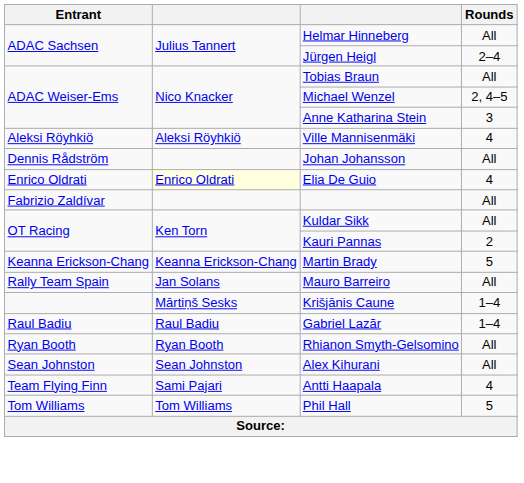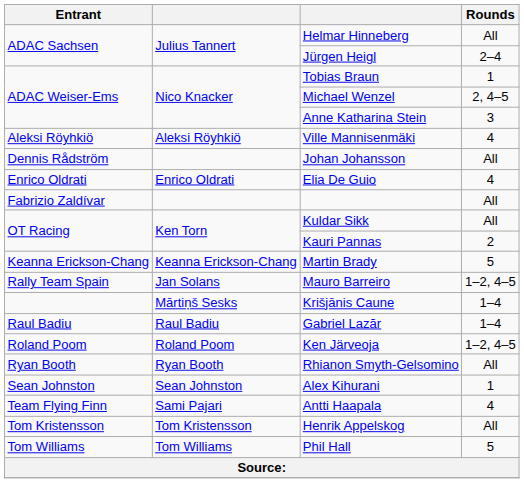 <table class="wikitable" style="font-size: 85%">
 <tr>
 <th>Entrant</th>
 <th></th>
 <th></th>
 <th>Rounds</th>
 </tr>
 <tr>
 <td rowspan=2><a href='#'>ADAC Sachsen</a></td>
 <td rowspan=2> <a href='#'>Julius Tannert</a></td>
 <td> <a href='#'>Helmar Hinneberg</a></td>
 <td align="center">All</td>
 </tr>
 <tr>
 <td> <a href='#'>Jürgen Heigl</a></td>
 <td align="center">2–4</td>
 </tr>
 <tr>
 <td rowspan=3><a href='#'>ADAC Weiser-Ems</a></td>
 <td rowspan=3> <a href='#'>Nico Knacker</a></td>
 <td> <a href='#'>Tobias Braun</a></td>
-<td align="center">All</td>
+<td align="center">1</td>
 </tr>
 <tr>
 <td> <a href='#'>Michael Wenzel</a></td>
 <td align="center">2, 4–5</td>
 </tr>
 <tr>
 <td nowrap> <a href='#'>Anne Katharina Stein</a></td>
 <td align="center">3</td>
 </tr>
 <tr>
 <td><a href='#'>Aleksi Röyhkiö</a></td>
 <td> <a href='#'>Aleksi Röyhkiö</a></td>
 <td> <a href='#'>Ville Mannisenmäki</a></td>
 <td align="center">4</td>
 </tr>
 <tr>
 <td><a href='#'>Dennis Rådström</a></td>
 <td></td>
 <td> <a href='#'>Johan Johansson</a></td>
 <td align="center">All</td>
 </tr>
 <tr>
 <td><a href='#'>Enrico Oldrati</a></td>
-<td style="background: lightyellow;"> <a href='#'>Enrico Oldrati</a></td>
+<td> <a href='#'>Enrico Oldrati</a></td>
 <td> <a href='#'>Elia De Guio</a></td>
 <td align="center">4</td>
 </tr>
 <tr>
 <td><a href='#'>Fabrizio Zaldívar</a></td>
 <td></td>
 <td></td>
 <td align="center">All</td>
 </tr>
 <tr>
 <td rowspan=2><a href='#'>OT Racing</a></td>
 <td rowspan=2> <a href='#'>Ken Torn</a></td>
 <td> <a href='#'>Kuldar Sikk</a></td>
 <td align="center">All</td>
 </tr>
 <tr>
 <td> <a href='#'>Kauri Pannas</a></td>
 <td align="center">2</td>
 </tr>
 <tr>
 <td><a href='#'>Keanna Erickson-Chang</a></td>
 <td nowrap> <a href='#'>Keanna Erickson-Chang</a></td>
 <td> <a href='#'>Martin Brady</a></td>
 <td align="center">5</td>
 </tr>
 <tr>
 <td><a href='#'>Rally Team Spain</a></td>
 <td> <a href='#'>Jan Solans</a></td>
 <td> <a href='#'>Mauro Barreiro</a></td>
-<td align="center">All</td>
+<td align="center" nowrap>1–2, 4–5</td>
 </tr>
 <tr>
 <td></td>
 <td> <a href='#'>Mārtiņš Sesks</a></td>
 <td> <a href='#'>Krišjānis Caune</a></td>
 <td align="center">1–4</td>
 </tr>
 <tr>
 <td><a href='#'>Raul Badiu</a></td>
 <td> <a href='#'>Raul Badiu</a></td>
 <td> <a href='#'>Gabriel Lazăr</a></td>
 <td align="center">1–4</td>
 </tr>
 <tr>
+<td><a href='#'>Roland Poom</a></td>
+<td> <a href='#'>Roland Poom</a></td>
+<td> <a href='#'>Ken Järveoja</a></td>
+<td align="center" nowrap>1–2, 4–5</td>
+</tr>
+<tr>
 <td><a href='#'>Ryan Booth</a></td>
 <td> <a href='#'>Ryan Booth</a></td>
 <td nowrap> <a href='#'>Rhianon Smyth-Gelsomino</a></td>
 <td align="center">All</td>
 </tr>
 <tr>
 <td><a href='#'>Sean Johnston</a></td>
 <td> <a href='#'>Sean Johnston</a></td>
 <td> <a href='#'>Alex Kihurani</a></td>
-<td align="center">All</td>
+<td align="center">1</td>
 </tr>
 <tr>
 <td><a href='#'>Team Flying Finn</a></td>
 <td> <a href='#'>Sami Pajari</a></td>
 <td> <a href='#'>Antti Haapala</a></td>
 <td align="center">4</td>
+</tr>
+<tr>
+<td><a href='#'>Tom Kristensson</a></td>
+<td> <a href='#'>Tom Kristensson</a></td>
+<td> <a href='#'>Henrik Appelskog</a></td>
+<td align="center">All</td>
 </tr>
 <tr>
 <td><a href='#'>Tom Williams</a></td>
 <td> <a href='#'>Tom Williams</a></td>
 <td> <a href='#'>Phil Hall</a></td>
 <td align="center">5</td>
 </tr>
 <tr>
 <th colspan="4">Source:</th>
 </tr>
 <tr>
 </tr>
 </table>
